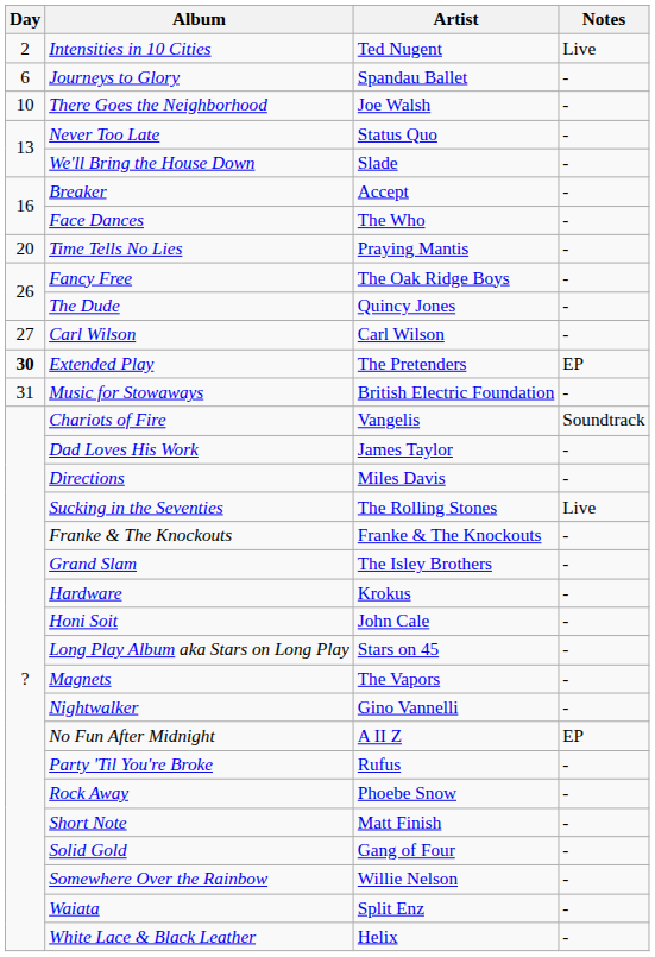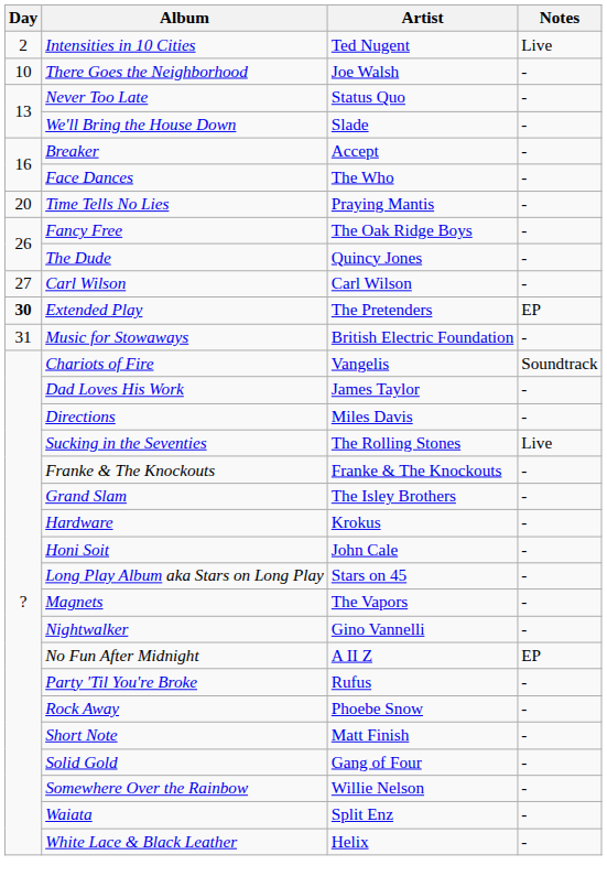 <table class="wikitable">
 <tr>
 <th>Day</th>
 <th>Album</th>
 <th>Artist</th>
 <th>Notes</th>
 </tr>
 <tr>
 <td style="text-align:center;">2</td>
 <td><em><a href='#'>Intensities in 10 Cities</a></em></td>
 <td><a href='#'>Ted Nugent</a></td>
 <td>Live</td>
-</tr>
-<tr>
-<td style="text-align:center;">6</td>
-<td><em><a href='#'>Journeys to Glory</a></em></td>
-<td><a href='#'>Spandau Ballet</a></td>
-<td>-</td>
 </tr>
 <tr>
 <td style="text-align:center;">10</td>
 <td><em><a href='#'>There Goes the Neighborhood</a></em></td>
 <td><a href='#'>Joe Walsh</a></td>
 <td>-</td>
 </tr>
 <tr>
 <td rowspan="2" style="text-align:center;">13</td>
 <td><em><a href='#'>Never Too Late</a></em></td>
 <td><a href='#'>Status Quo</a></td>
 <td>-</td>
 </tr>
 <tr>
 <td><em><a href='#'>We'll Bring the House Down</a></em></td>
 <td><a href='#'>Slade</a></td>
 <td>-</td>
 </tr>
 <tr>
 <td rowspan="2" style="text-align:center;">16</td>
 <td><em><a href='#'>Breaker</a></em></td>
 <td><a href='#'>Accept</a></td>
 <td>-</td>
 </tr>
 <tr>
 <td><em><a href='#'>Face Dances</a></em></td>
 <td><a href='#'>The Who</a></td>
 <td>-</td>
 </tr>
 <tr>
 <td style="text-align:center;">20</td>
 <td><em><a href='#'>Time Tells No Lies</a></em></td>
 <td><a href='#'>Praying Mantis</a></td>
 <td>-</td>
 </tr>
 <tr>
 <td rowspan="2" style="text-align:center;">26</td>
 <td><em><a href='#'>Fancy Free</a></em></td>
 <td><a href='#'>The Oak Ridge Boys</a></td>
 <td>-</td>
 </tr>
 <tr>
 <td><em><a href='#'>The Dude</a></em></td>
 <td><a href='#'>Quincy Jones</a></td>
 <td>-</td>
 </tr>
 <tr>
 <td style="text-align:center;">27</td>
 <td><em><a href='#'>Carl Wilson</a></em></td>
 <td><a href='#'>Carl Wilson</a></td>
 <td>-</td>
 </tr>
 <tr>
 <td style="text-align:center;"><strong>30</strong></td>
 <td><em><a href='#'>Extended Play</a></em></td>
 <td><a href='#'>The Pretenders</a></td>
 <td>EP</td>
 </tr>
 <tr>
 <td style="text-align:center;">31</td>
 <td><em><a href='#'>Music for Stowaways</a></em></td>
 <td><a href='#'>British Electric Foundation</a></td>
 <td>-</td>
 </tr>
 <tr>
 <td rowspan="19" style="text-align:center;">?</td>
 <td><em><a href='#'>Chariots of Fire</a></em></td>
 <td><a href='#'>Vangelis</a></td>
 <td>Soundtrack</td>
 </tr>
 <tr>
 <td><em><a href='#'>Dad Loves His Work</a></em></td>
 <td><a href='#'>James Taylor</a></td>
 <td>-</td>
 </tr>
 <tr>
 <td><em><a href='#'>Directions</a></em></td>
 <td><a href='#'>Miles Davis</a></td>
 <td>-</td>
 </tr>
 <tr>
 <td><em><a href='#'>Sucking in the Seventies</a></em></td>
 <td><a href='#'>The Rolling Stones</a></td>
 <td>Live</td>
 </tr>
 <tr>
 <td><em>Franke & The Knockouts</em></td>
 <td><a href='#'>Franke & The Knockouts</a></td>
 <td>-</td>
 </tr>
 <tr>
 <td><em><a href='#'>Grand Slam</a></em></td>
 <td><a href='#'>The Isley Brothers</a></td>
 <td>-</td>
 </tr>
 <tr>
 <td><em><a href='#'>Hardware</a></em></td>
 <td><a href='#'>Krokus</a></td>
 <td>-</td>
 </tr>
 <tr>
 <td><em><a href='#'>Honi Soit</a></em></td>
 <td><a href='#'>John Cale</a></td>
 <td>-</td>
 </tr>
 <tr>
 <td><em><a href='#'>Long Play Album</a> aka Stars on Long Play</em></td>
 <td><a href='#'>Stars on 45</a></td>
 <td>-</td>
 </tr>
 <tr>
 <td><em><a href='#'>Magnets</a></em></td>
 <td><a href='#'>The Vapors</a></td>
 <td>-</td>
 </tr>
 <tr>
 <td><em><a href='#'>Nightwalker</a></em></td>
 <td><a href='#'>Gino Vannelli</a></td>
 <td>-</td>
 </tr>
 <tr>
 <td><em>No Fun After Midnight</em></td>
 <td><a href='#'>A II Z</a></td>
 <td>EP</td>
 </tr>
 <tr>
 <td><em><a href='#'>Party 'Til You're Broke</a></em></td>
 <td><a href='#'>Rufus</a></td>
 <td>-</td>
 </tr>
 <tr>
 <td><em><a href='#'>Rock Away</a></em></td>
 <td><a href='#'>Phoebe Snow</a></td>
 <td>-</td>
 </tr>
 <tr>
 <td><em><a href='#'>Short Note</a></em></td>
 <td><a href='#'>Matt Finish</a></td>
 <td>-</td>
 </tr>
 <tr>
 <td><em><a href='#'>Solid Gold</a></em></td>
 <td><a href='#'>Gang of Four</a></td>
 <td>-</td>
 </tr>
 <tr>
 <td><em><a href='#'>Somewhere Over the Rainbow</a></em></td>
 <td><a href='#'>Willie Nelson</a></td>
 <td>-</td>
 </tr>
 <tr>
 <td><em><a href='#'>Waiata</a></em></td>
 <td><a href='#'>Split Enz</a></td>
 <td>-</td>
 </tr>
 <tr>
 <td><em><a href='#'>White Lace & Black Leather</a></em></td>
 <td><a href='#'>Helix</a></td>
 <td>-</td>
 </tr>
 </table>
